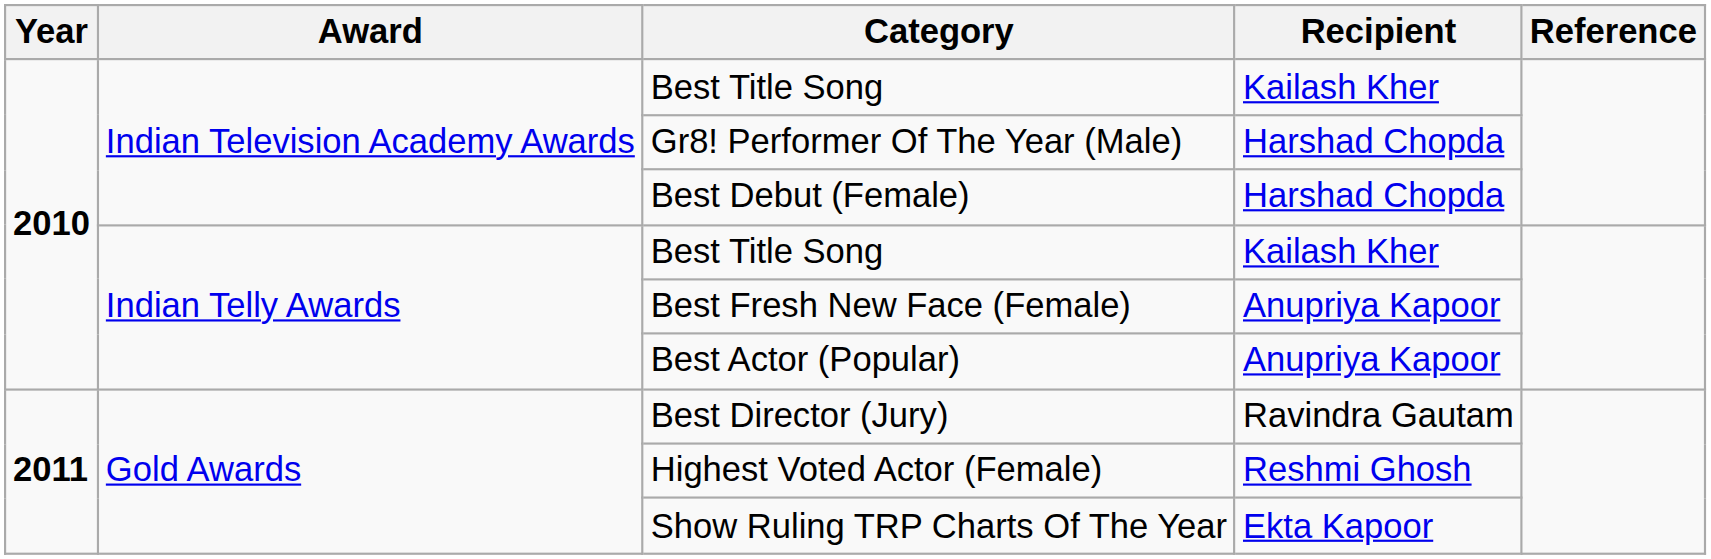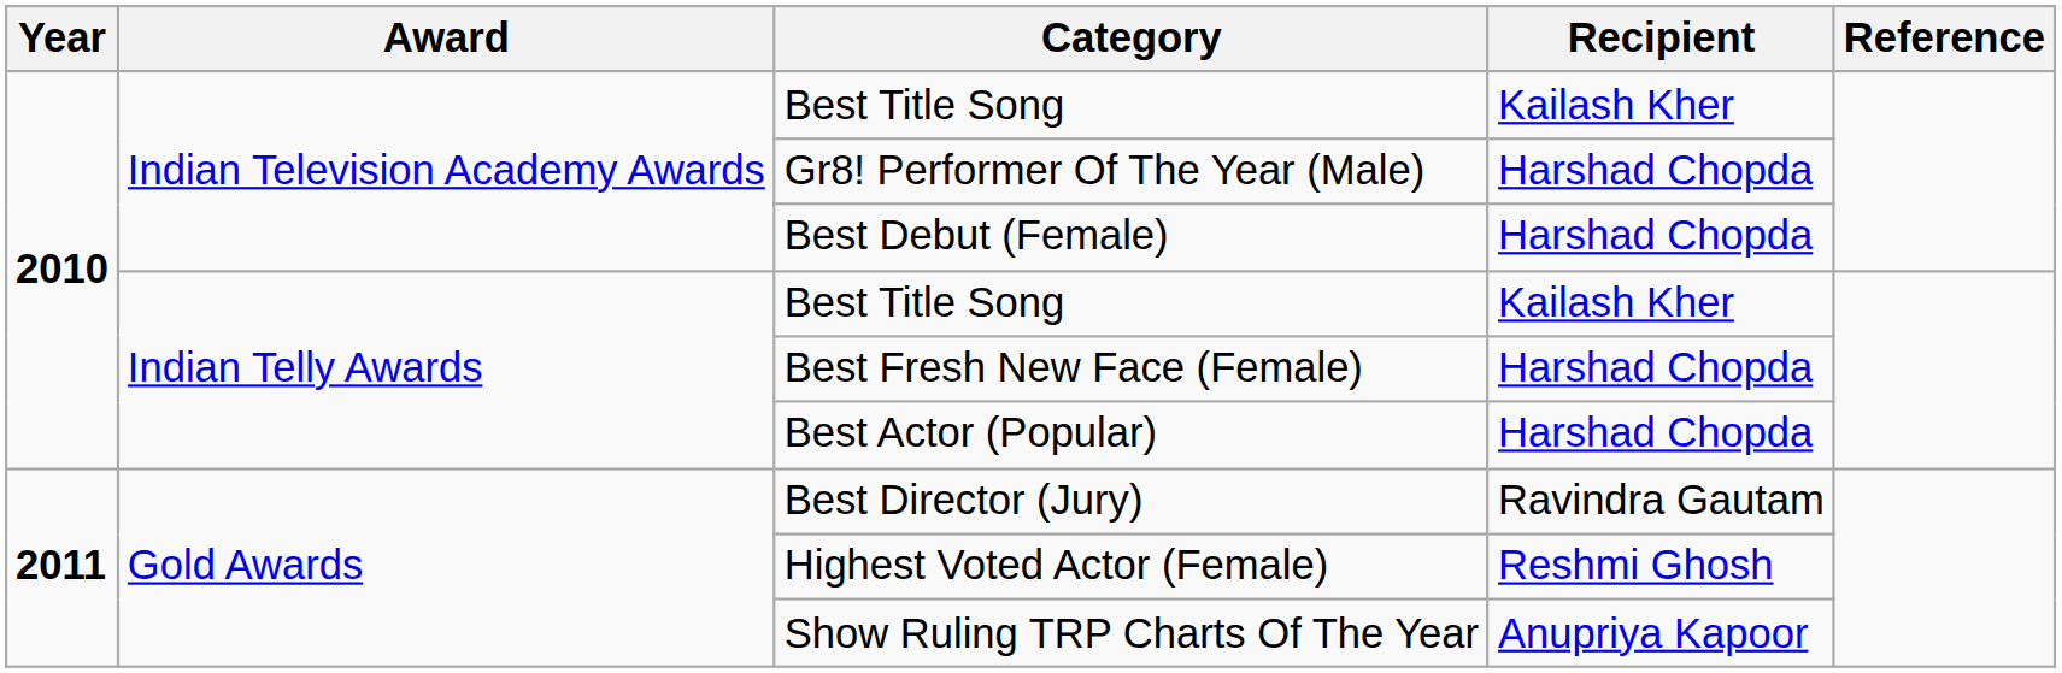 <table class="wikitable">
 <tr>
 <th>Year</th>
 <th>Award</th>
 <th>Category</th>
 <th>Recipient</th>
 <th>Reference</th>
 </tr>
 <tr>
 <td rowspan="6"><strong>2010</strong></td>
 <td rowspan="3"><a href='#'>Indian Television Academy Awards</a></td>
 <td>Best Title Song</td>
 <td><a href='#'>Kailash Kher</a></td>
 <td rowspan=3></td>
 </tr>
 <tr>
 <td>Gr8! Performer Of The Year (Male)</td>
 <td><a href='#'>Harshad Chopda</a></td>
 </tr>
 <tr>
 <td>Best Debut (Female)</td>
 <td><a href='#'>Harshad Chopda</a></td>
 </tr>
 <tr>
 <td rowspan="3"><a href='#'>Indian Telly Awards</a></td>
 <td>Best Title Song</td>
 <td><a href='#'>Kailash Kher</a></td>
 <td rowspan=3></td>
 </tr>
 <tr>
 <td>Best Fresh New Face (Female)</td>
-<td><a href='#'>Anupriya Kapoor</a></td>
+<td><a href='#'>Harshad Chopda</a></td>
 </tr>
 <tr>
 <td>Best Actor (Popular)</td>
-<td><a href='#'>Anupriya Kapoor</a></td>
+<td><a href='#'>Harshad Chopda</a></td>
 </tr>
 <tr>
 <td rowspan="3"><strong>2011</strong></td>
 <td rowspan="3"><a href='#'>Gold Awards</a></td>
 <td>Best Director (Jury)</td>
 <td>Ravindra Gautam</td>
 <td rowspan=3></td>
 </tr>
 <tr>
 <td>Highest Voted Actor (Female)</td>
 <td><a href='#'>Reshmi Ghosh</a></td>
 </tr>
 <tr>
 <td>Show Ruling TRP Charts Of The Year</td>
-<td><a href='#'>Ekta Kapoor</a></td>
+<td><a href='#'>Anupriya Kapoor</a></td>
 </tr>
 </table>
